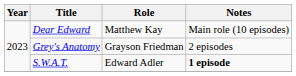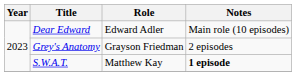 <table class="wikitable">
 <tr>
 <th>Year</th>
 <th>Title</th>
 <th>Role</th>
 <th>Notes</th>
 </tr>
 <tr>
 <td rowspan="3">2023</td>
 <td><em><a href='#'>Dear Edward</a></em></td>
-<td>Matthew Kay</td>
+<td>Edward Adler</td>
 <td>Main role (10 episodes)</td>
 </tr>
 <tr>
 <td><em><a href='#'>Grey's Anatomy</a></em></td>
 <td>Grayson Friedman</td>
 <td>2 episodes</td>
 </tr>
 <tr>
 <td><em><a href='#'>S.W.A.T.</a></em></td>
-<td>Edward Adler</td>
+<td>Matthew Kay</td>
 <td><strong>1 episode</strong></td>
 </tr>
 <tr>
 </tr>
 </table>
